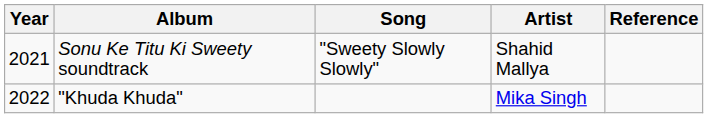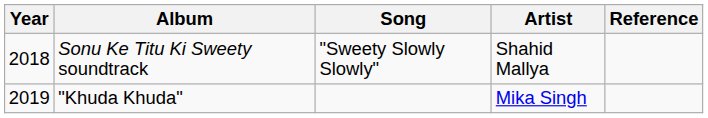 <table class="wikitable sortable plainrowheaders">
 <tr>
 <th scope="col">Year</th>
 <th scope="col">Album</th>
 <th>Song</th>
 <th scope="col">Artist</th>
 <th scope="col">Reference</th>
 </tr>
 <tr>
-<td>2021</td>
+<td>2018</td>
 <td><em>Sonu Ke Titu Ki Sweety</em> soundtrack</td>
 <td>"Sweety Slowly Slowly"</td>
 <td>Shahid Mallya</td>
 <td></td>
 </tr>
 <tr>
-<td>2022</td>
+<td>2019</td>
 <td>"Khuda Khuda"</td>
 <td></td>
 <td><a href='#'>Mika Singh</a></td>
 <td></td>
 </tr>
 </table>
